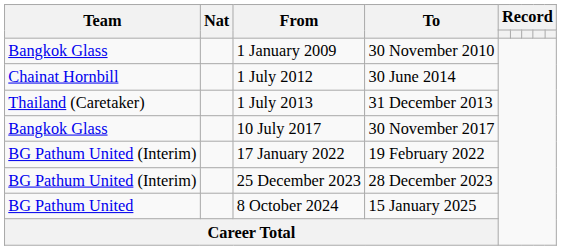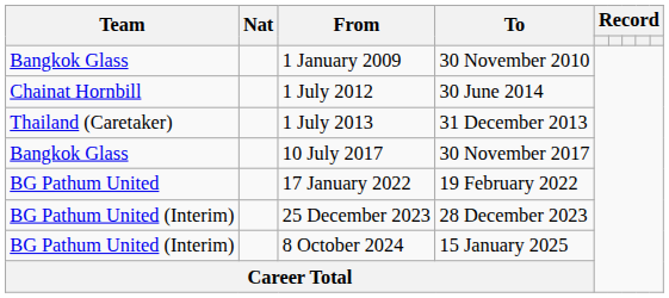 <table class="wikitable" style="text-align: center">
 <tr>
 <th rowspan="2">Team</th>
 <th rowspan="2">Nat</th>
 <th rowspan="2">From</th>
 <th rowspan="2">To</th>
 <th colspan="5">Record</th>
 </tr>
 <tr>
 <th></th>
 <th></th>
 <th></th>
 <th></th>
 <th></th>
 </tr>
 <tr>
 <td align=left><a href='#'>Bangkok Glass</a></td>
 <td></td>
 <td align=left>1 January 2009</td>
 <td align=left>30 November 2010<br></td>
 </tr>
 <tr>
 <td align=left><a href='#'>Chainat Hornbill</a></td>
 <td></td>
 <td align=left>1 July 2012</td>
 <td align=left>30 June 2014<br></td>
 </tr>
 <tr>
 <td align=left><a href='#'>Thailand</a> (Caretaker)</td>
 <td></td>
 <td align=left>1 July 2013</td>
 <td align=left>31 December 2013<br></td>
 </tr>
 <tr>
 <td align=left><a href='#'>Bangkok Glass</a></td>
 <td></td>
 <td align=left>10 July 2017</td>
 <td align=left>30 November 2017<br></td>
 </tr>
 <tr>
-<td align=left><a href='#'>BG Pathum United</a> (Interim)</td>
+<td align=left><a href='#'>BG Pathum United</a></td>
 <td></td>
 <td align=left>17 January 2022</td>
 <td align=left>19 February 2022<br></td>
 </tr>
 <tr>
 <td align=left><a href='#'>BG Pathum United</a> (Interim)</td>
 <td></td>
 <td align=left>25 December 2023</td>
 <td align=left>28 December 2023<br></td>
 </tr>
 <tr>
-<td align=left><a href='#'>BG Pathum United</a></td>
+<td align=left><a href='#'>BG Pathum United</a> (Interim)</td>
 <td></td>
 <td align=left>8 October 2024</td>
 <td align=left>15 January 2025<br></td>
 </tr>
 <tr>
 <th colspan="4">Career Total<br></th>
 </tr>
 </table>
